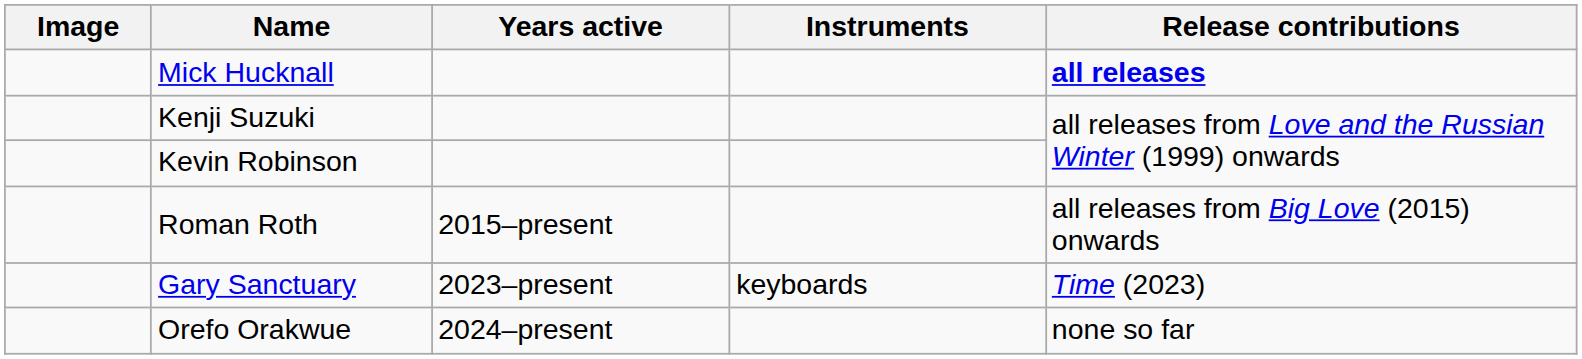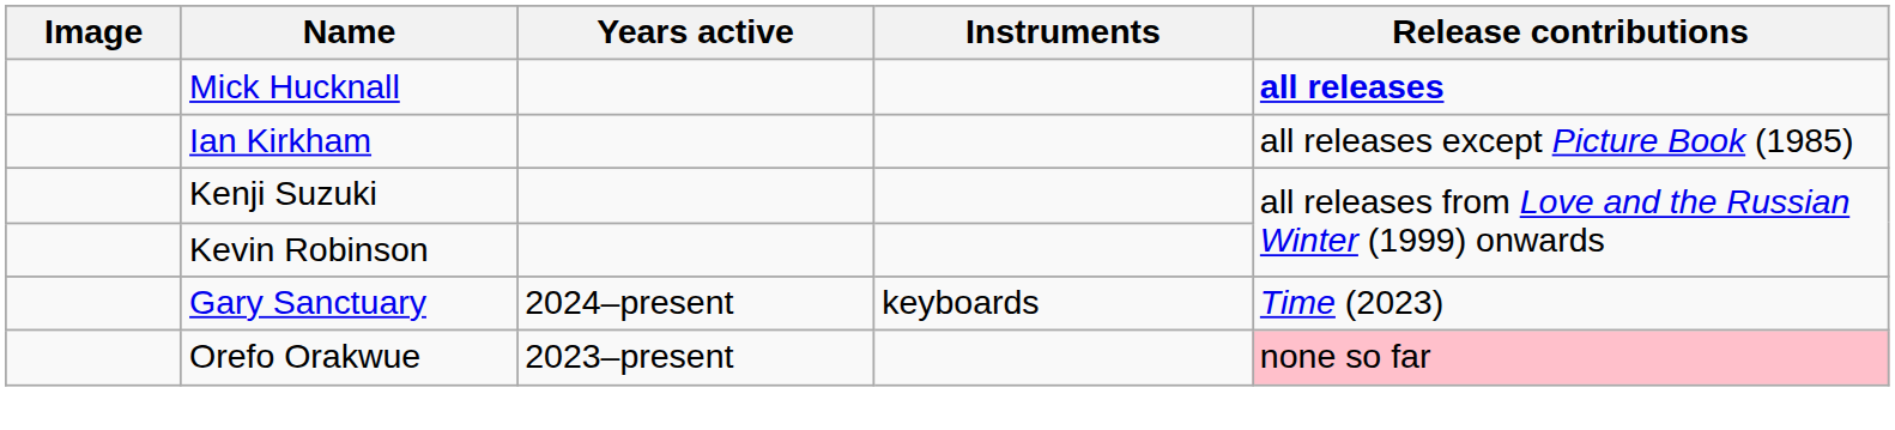 <table class="wikitable" width="100%" border="1">
 <tr>
 <th width="75">Image</th>
 <th width="150">Name</th>
 <th width="160">Years active</th>
 <th width="170">Instruments</th>
 <th>Release contributions</th>
 </tr>
 <tr>
 <td></td>
 <td><a href='#'>Mick Hucknall</a></td>
 <td></td>
 <td></td>
 <td><strong><a href='#'>all releases</a></strong></td>
 </tr>
 <tr>
 <td></td>
+<td><a href='#'>Ian Kirkham</a></td>
+<td></td>
+<td></td>
+<td>all releases except <em><a href='#'>Picture Book</a></em> (1985)</td>
+</tr>
+<tr>
+<td></td>
 <td>Kenji Suzuki</td>
 <td></td>
 <td></td>
 <td rowspan="2">all releases from <em><a href='#'>Love and the Russian Winter</a></em> (1999) onwards</td>
 </tr>
 <tr>
 <td></td>
 <td>Kevin Robinson</td>
 <td></td>
 <td></td>
 </tr>
 <tr>
 <td></td>
-<td>Roman Roth</td>
-<td>2015–present</td>
-<td></td>
-<td>all releases from <em><a href='#'>Big Love</a></em> (2015) onwards</td>
-</tr>
-<tr>
-<td></td>
 <td><a href='#'>Gary Sanctuary</a></td>
-<td>2023–present</td>
+<td>2024–present</td>
 <td>keyboards</td>
 <td><em><a href='#'>Time</a></em> (2023)</td>
 </tr>
 <tr>
 <td></td>
 <td>Orefo Orakwue</td>
-<td>2024–present</td>
+<td>2023–present</td>
 <td></td>
-<td>none so far</td>
+<td style="background: pink;">none so far</td>
 </tr>
 </table>
